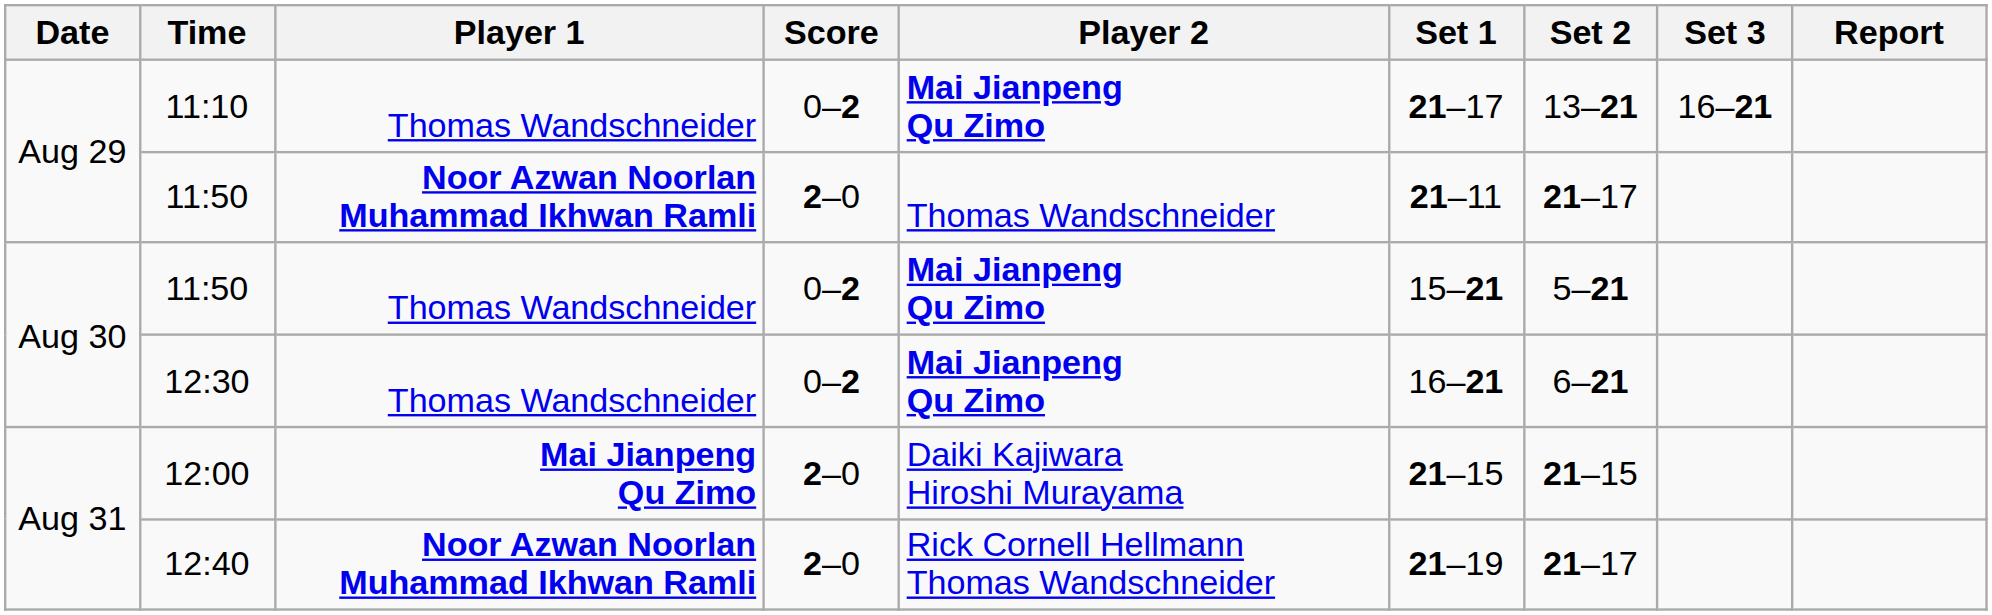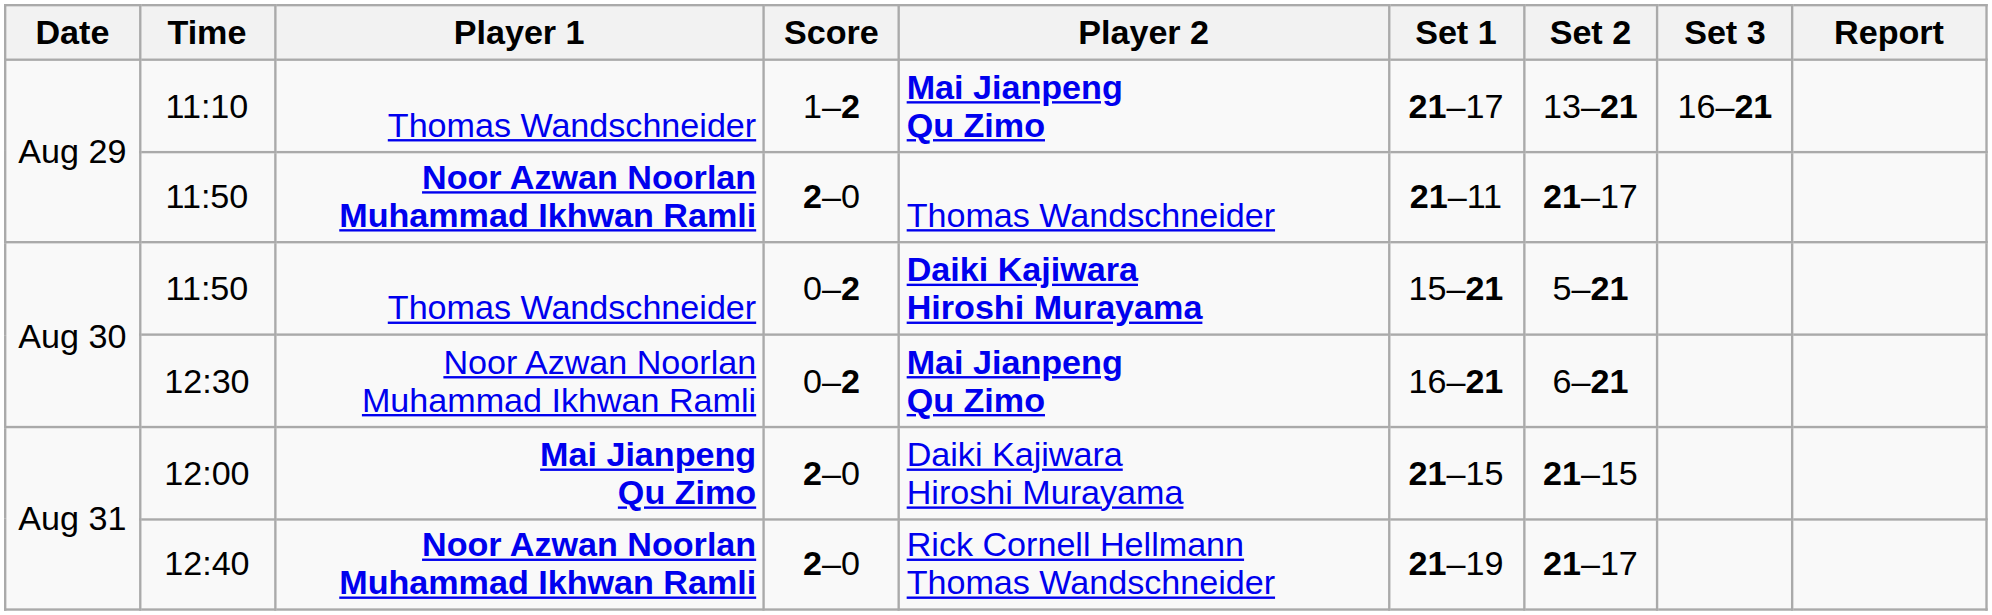 <table class="nowrap wikitable" style="font-size:90%; text-align:center">
 <tr>
 <th width="50">Date</th>
 <th width="50">Time</th>
 <th width="200">Player 1</th>
 <th width="50">Score</th>
 <th width="200">Player 2</th>
 <th width="50">Set 1</th>
 <th width="50">Set 2</th>
 <th width="50">Set 3</th>
 <th width="75">Report</th>
 </tr>
 <tr>
 <td rowspan="2">Aug 29</td>
 <td>11:10</td>
 <td align="right"> <br><a href='#'>Thomas Wandschneider</a> </td>
-<td>0–<strong>2</strong></td>
+<td>1–<strong>2</strong></td>
 <td align="left"><strong> <a href='#'>Mai Jianpeng</a><br> <a href='#'>Qu Zimo</a></strong></td>
 <td><strong>21</strong>–17</td>
 <td>13–<strong>21</strong></td>
 <td>16–<strong>21</strong></td>
 <td></td>
 </tr>
 <tr>
 <td>11:50</td>
 <td align="right"><strong><a href='#'>Noor Azwan Noorlan</a> <br><a href='#'>Muhammad Ikhwan Ramli</a> </strong></td>
 <td><strong>2</strong>–0</td>
 <td align="left"> <br> <a href='#'>Thomas Wandschneider</a></td>
 <td><strong>21</strong>–11</td>
 <td><strong>21</strong>–17</td>
 <td></td>
 <td></td>
 </tr>
 <tr>
 <td rowspan="2">Aug 30</td>
 <td>11:50</td>
 <td align="right"> <br><a href='#'>Thomas Wandschneider</a> </td>
 <td>0–<strong>2</strong></td>
-<td align="left"><strong> <a href='#'>Mai Jianpeng</a><br> <a href='#'>Qu Zimo</a></strong></td>
+<td align="left"><strong> <a href='#'>Daiki Kajiwara</a><br> <a href='#'>Hiroshi Murayama</a></strong></td>
 <td>15–<strong>21</strong></td>
 <td>5–<strong>21</strong></td>
 <td></td>
 <td></td>
 </tr>
 <tr>
 <td>12:30</td>
-<td align="right"> <br><a href='#'>Thomas Wandschneider</a> </td>
+<td align="right"><a href='#'>Noor Azwan Noorlan</a> <br><a href='#'>Muhammad Ikhwan Ramli</a> </td>
 <td>0–<strong>2</strong></td>
 <td align="left"><strong> <a href='#'>Mai Jianpeng</a><br> <a href='#'>Qu Zimo</a></strong></td>
 <td>16–<strong>21</strong></td>
 <td>6–<strong>21</strong></td>
 <td></td>
 <td></td>
 </tr>
 <tr>
 <td rowspan="2">Aug 31</td>
 <td>12:00</td>
 <td align="right"><strong><a href='#'>Mai Jianpeng</a> <br><a href='#'>Qu Zimo</a> </strong></td>
 <td><strong>2</strong>–0</td>
 <td align="left"> <a href='#'>Daiki Kajiwara</a><br> <a href='#'>Hiroshi Murayama</a></td>
 <td><strong>21</strong>–15</td>
 <td><strong>21</strong>–15</td>
 <td></td>
 <td></td>
 </tr>
 <tr>
 <td>12:40</td>
 <td align="right"><strong><a href='#'>Noor Azwan Noorlan</a> <br><a href='#'>Muhammad Ikhwan Ramli</a> </strong></td>
 <td><strong>2</strong>–0</td>
 <td align="left"> <a href='#'>Rick Cornell Hellmann</a><br> <a href='#'>Thomas Wandschneider</a></td>
 <td><strong>21</strong>–19</td>
 <td><strong>21</strong>–17</td>
 <td></td>
 <td></td>
 </tr>
 </table>
